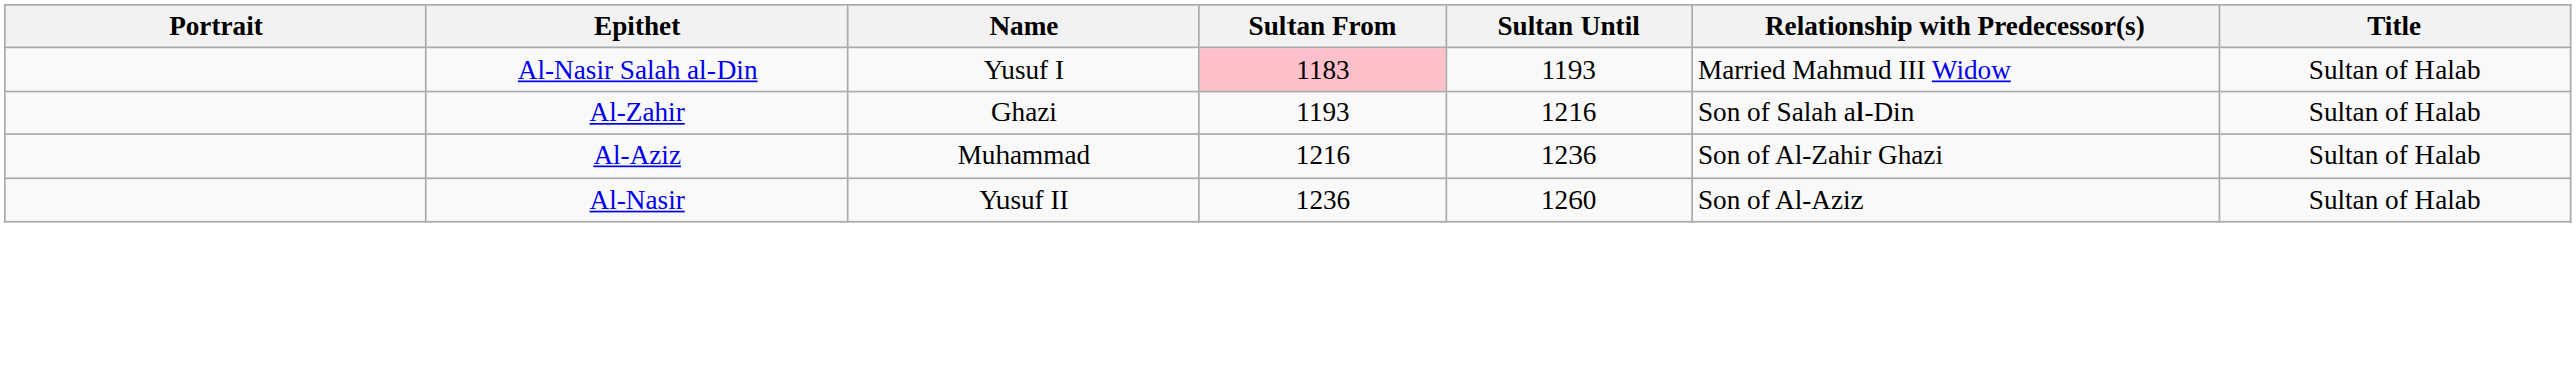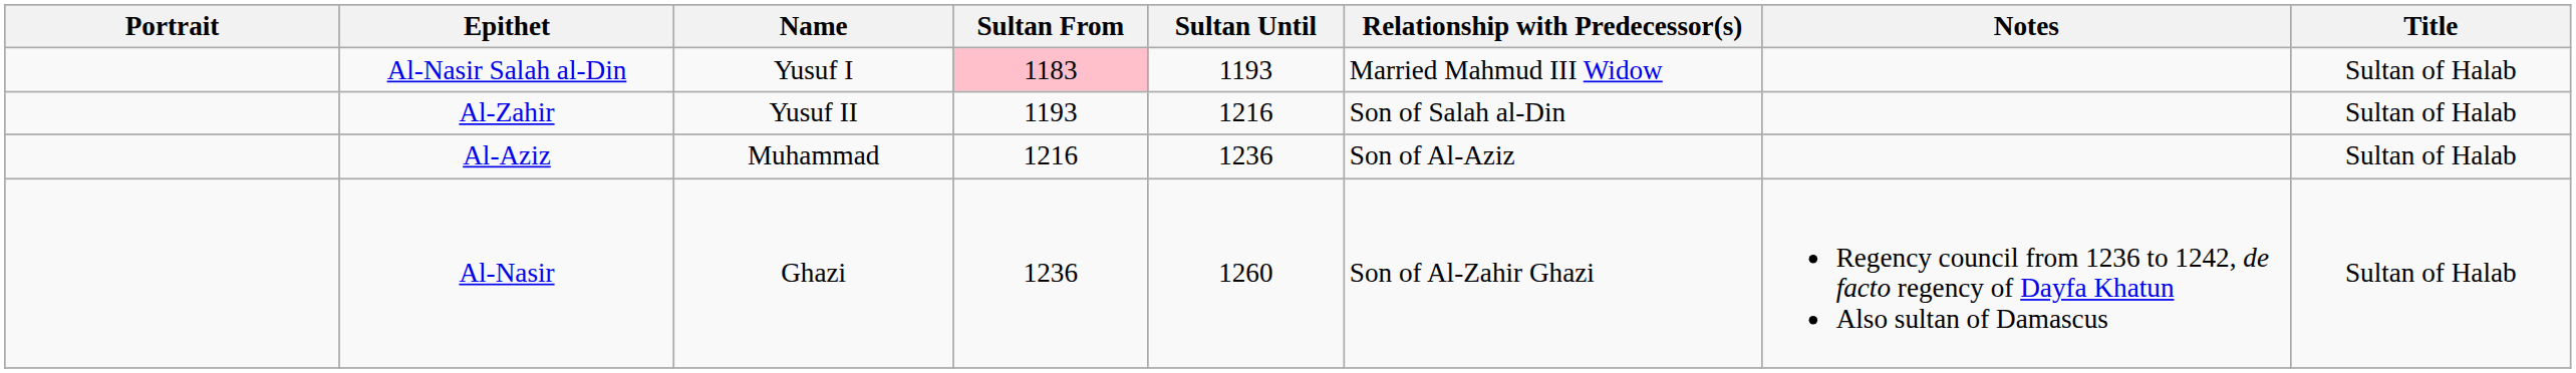 <table width=95% class="wikitable">
 <tr>
 <th width=12%>Portrait</th>
 <th width=12%>Epithet</th>
 <th width=10%>Name</th>
 <th width=7%>Sultan From</th>
 <th width=7%>Sultan Until</th>
 <th width=15%>Relationship with Predecessor(s)</th>
+<th width=19%>Notes</th>
 <th width=10%>Title</th>
 </tr>
 <tr>
 <td align="center"></td>
 <td align="center"><a href='#'>Al-Nasir Salah al-Din</a></td>
 <td align="center">Yusuf I</td>
 <td align="center" style="background: pink;">1183</td>
 <td align="center">1193</td>
 <td>Married Mahmud III <a href='#'>Widow</a></td>
+<td></td>
 <td align="center">Sultan of Halab</td>
 </tr>
 <tr>
 <td align="center"></td>
 <td align="center"><a href='#'>Al-Zahir</a></td>
-<td align="center">Ghazi</td>
+<td align="center">Yusuf II</td>
 <td align="center">1193</td>
 <td align="center">1216</td>
 <td>Son of Salah al-Din</td>
+<td></td>
 <td align="center">Sultan of Halab</td>
 </tr>
 <tr>
 <td align="center"></td>
 <td align="center"><a href='#'>Al-Aziz</a></td>
 <td align="center">Muhammad</td>
 <td align="center">1216</td>
 <td align="center">1236</td>
-<td>Son of Al-Zahir Ghazi</td>
+<td>Son of Al-Aziz</td>
+<td></td>
 <td align="center">Sultan of Halab</td>
 </tr>
 <tr>
 <td align="center"></td>
 <td align="center"><a href='#'>Al-Nasir</a></td>
-<td align="center">Yusuf II</td>
+<td align="center">Ghazi</td>
 <td align="center">1236</td>
 <td align="center">1260</td>
-<td>Son of Al-Aziz</td>
+<td>Son of Al-Zahir Ghazi</td>
+<td><br><ul><li>Regency council from 1236 to 1242, <em>de facto</em> regency of <a href='#'>Dayfa Khatun</a></li><li>Also sultan of Damascus</li></ul></td>
 <td align="center">Sultan of Halab</td>
 </tr>
 </table>
